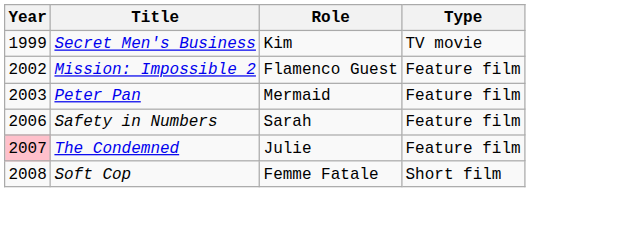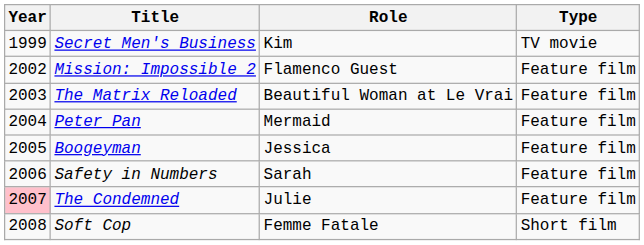 <table class="wikitable">
 <tr>
 <th>Year</th>
 <th>Title</th>
 <th>Role</th>
 <th>Type</th>
 </tr>
 <tr>
 <td>1999</td>
 <td><em><a href='#'>Secret Men's Business</a></em></td>
 <td>Kim</td>
 <td>TV movie</td>
 </tr>
 <tr>
 <td>2002</td>
 <td><em><a href='#'>Mission: Impossible 2</a></em></td>
 <td>Flamenco Guest</td>
 <td>Feature film</td>
 </tr>
 <tr>
 <td>2003</td>
+<td><em><a href='#'>The Matrix Reloaded</a></em></td>
+<td>Beautiful Woman at Le Vrai</td>
+<td>Feature film</td>
+</tr>
+<tr>
+<td>2004</td>
 <td><em><a href='#'>Peter Pan</a></em></td>
 <td>Mermaid</td>
+<td>Feature film</td>
+</tr>
+<tr>
+<td>2005</td>
+<td><em><a href='#'>Boogeyman</a></em></td>
+<td>Jessica</td>
 <td>Feature film</td>
 </tr>
 <tr>
 <td>2006</td>
 <td><em>Safety in Numbers</em></td>
 <td>Sarah</td>
 <td>Feature film</td>
 </tr>
 <tr>
 <td style="background: pink;">2007</td>
 <td><em><a href='#'>The Condemned</a></em></td>
 <td>Julie</td>
 <td>Feature film</td>
 </tr>
 <tr>
 <td>2008</td>
 <td><em>Soft Cop</em></td>
 <td>Femme Fatale</td>
 <td>Short film</td>
 </tr>
 </table>
